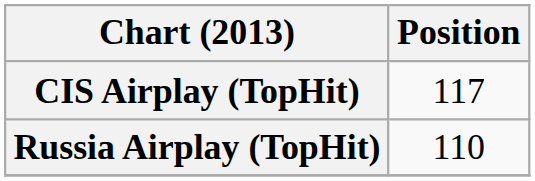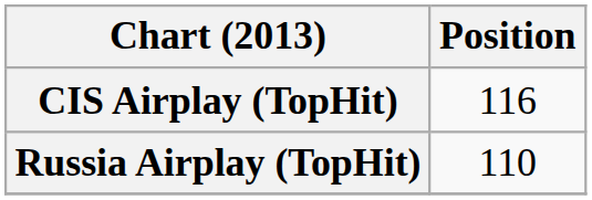 <table class="wikitable sortable plainrowheaders" style="text-align:center;">
 <tr>
 <th scope="col">Chart (2013)</th>
 <th scope="col">Position</th>
 </tr>
 <tr>
 <th scope="row">CIS Airplay (TopHit)</th>
-<td>117</td>
+<td>116</td>
 </tr>
 <tr>
 <th scope="row">Russia Airplay (TopHit)</th>
 <td>110</td>
 </tr>
 <tr>
 </tr>
 </table>
